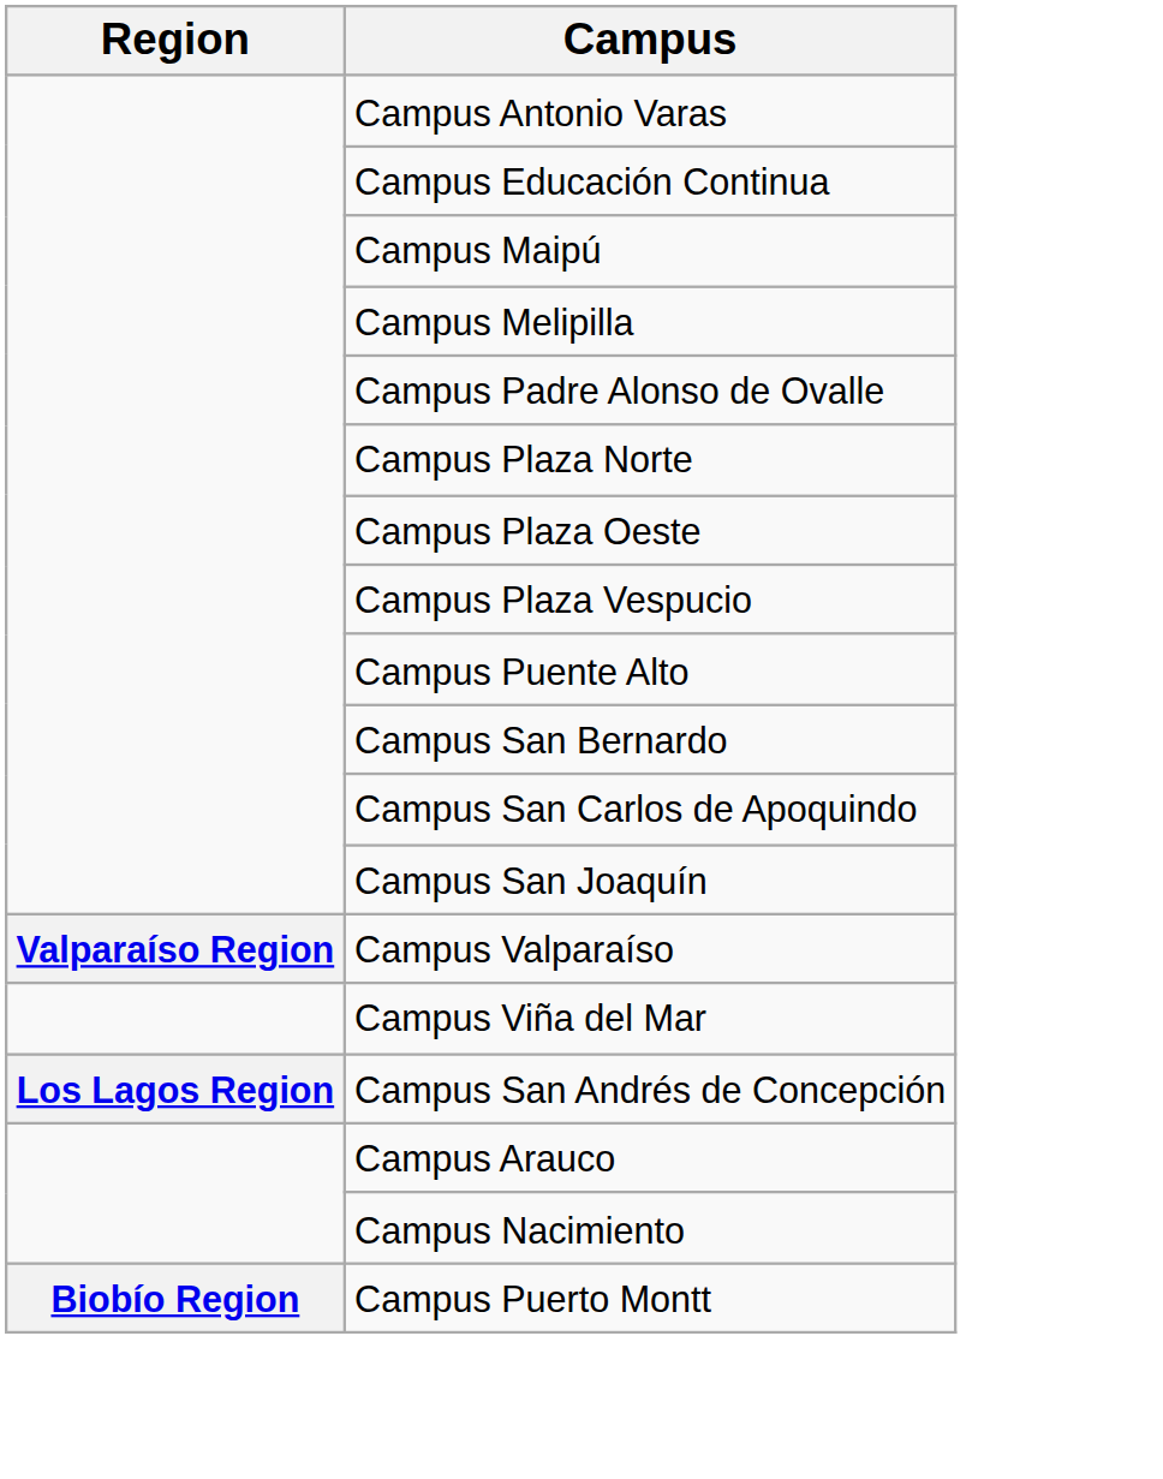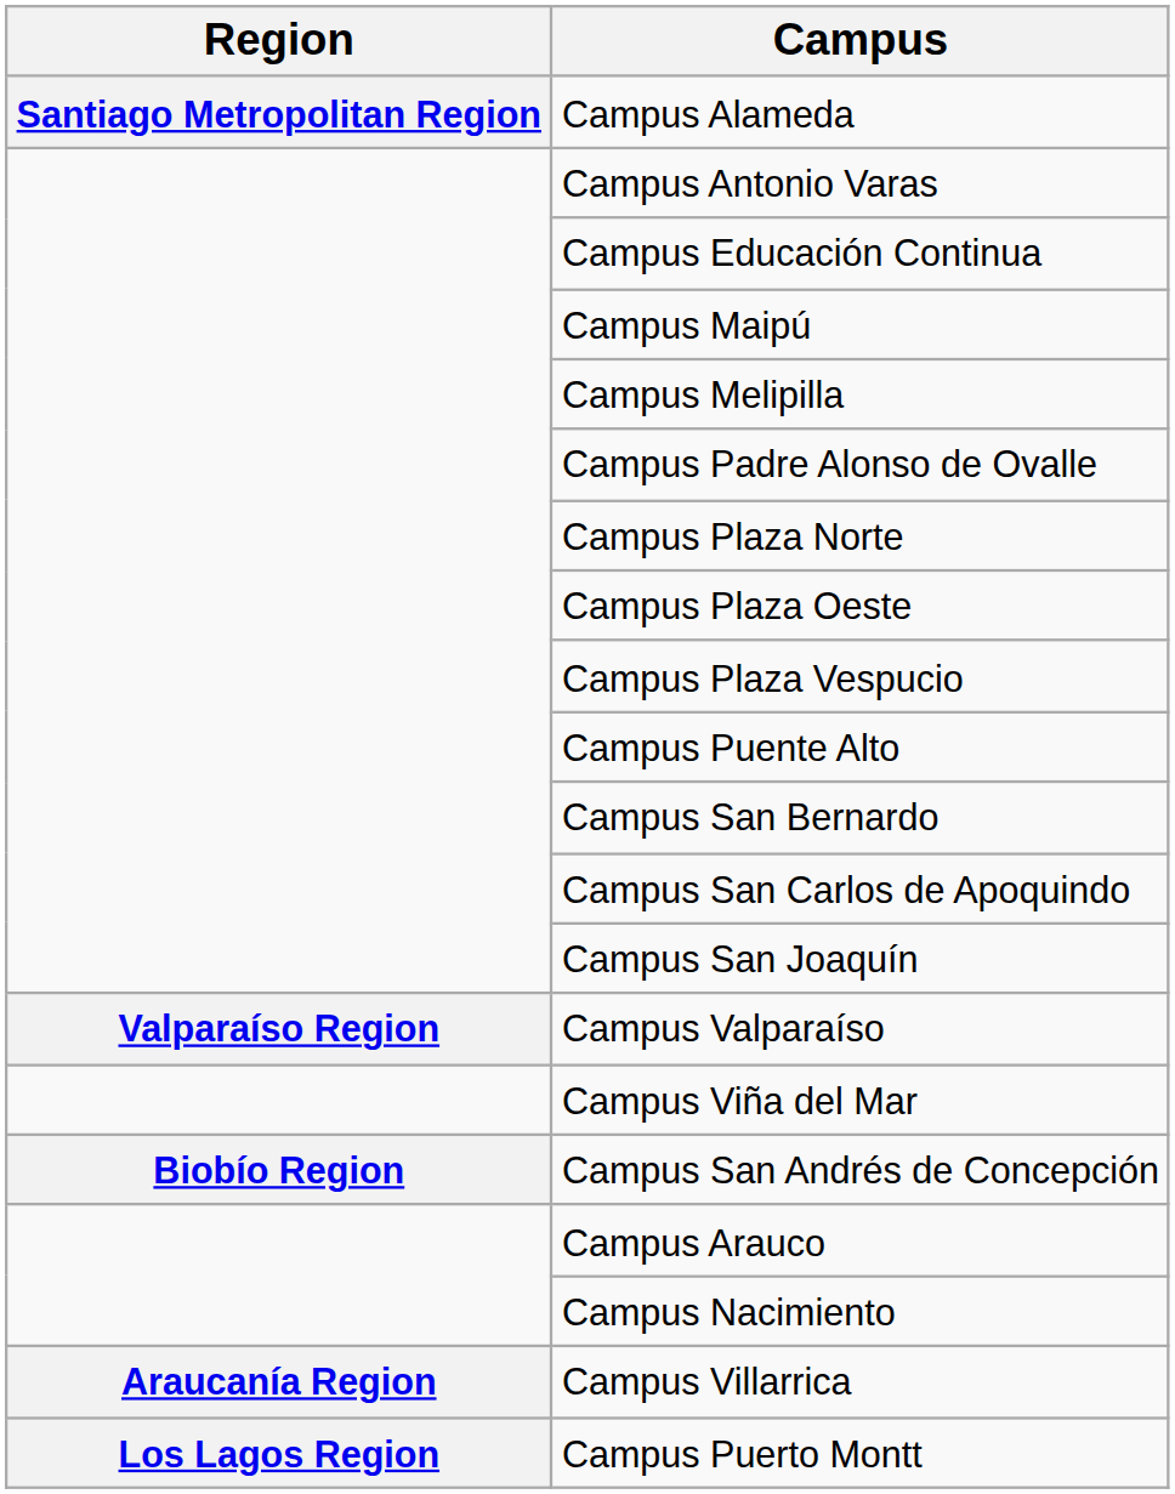 <table class="wikitable">
 <tr>
 <th>Region</th>
 <th>Campus</th>
+</tr>
+<tr>
+<th><small><a href='#'>Santiago Metropolitan Region</a></small></th>
+<td><small>Campus Alameda</small></td>
 </tr>
 <tr>
 <td rowspan="12"></td>
 <td><small>Campus Antonio Varas</small></td>
 </tr>
 <tr>
 <td><small>Campus Educación Continua</small></td>
 </tr>
 <tr>
 <td><small>Campus Maipú</small></td>
 </tr>
 <tr>
 <td><small>Campus Melipilla</small></td>
 </tr>
 <tr>
 <td><small>Campus Padre Alonso de Ovalle</small></td>
 </tr>
 <tr>
 <td><small>Campus Plaza Norte</small></td>
 </tr>
 <tr>
 <td><small>Campus Plaza Oeste</small></td>
 </tr>
 <tr>
 <td><small>Campus Plaza Vespucio</small></td>
 </tr>
 <tr>
 <td><small>Campus Puente Alto</small></td>
 </tr>
 <tr>
 <td><small>Campus San Bernardo</small></td>
 </tr>
 <tr>
 <td><small>Campus San Carlos de Apoquindo</small></td>
 </tr>
 <tr>
 <td><small>Campus San Joaquín</small></td>
 </tr>
 <tr>
 <th><small><a href='#'>Valparaíso Region</a></small></th>
 <td><small>Campus Valparaíso</small></td>
 </tr>
 <tr>
 <td></td>
 <td><small>Campus Viña del Mar</small></td>
 </tr>
 <tr>
-<th><small><a href='#'>Los Lagos Region</a></small></th>
+<th><small><a href='#'>Biobío Region</a></small></th>
 <td><small>Campus San Andrés de Concepción</small></td>
 </tr>
 <tr>
 <td rowspan="2"></td>
 <td><small>Campus Arauco</small></td>
 </tr>
 <tr>
 <td><small>Campus Nacimiento</small></td>
 </tr>
 <tr>
-<th><small><a href='#'>Biobío Region</a></small></th>
+<th><small><a href='#'>Araucanía Region</a></small></th>
+<td><small>Campus Villarrica</small></td>
+</tr>
+<tr>
+<th><small><a href='#'>Los Lagos Region</a></small></th>
 <td><small>Campus Puerto Montt</small></td>
 </tr>
 </table>
